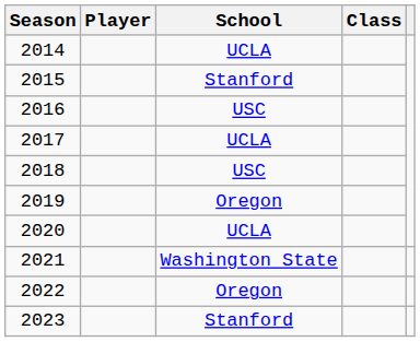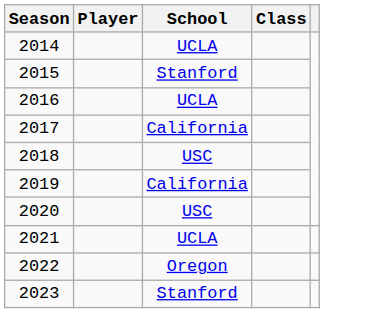 <table class="wikitable sortable" style="text-align: center;">
 <tr>
 <th>Season</th>
 <th>Player</th>
 <th>School</th>
 <th>Class</th>
 <th class="unsortable"></th>
 </tr>
 <tr>
 <td>2014</td>
 <td></td>
 <td><a href='#'>UCLA</a></td>
 <td></td>
 <td rowspan=7></td>
 </tr>
 <tr>
 <td>2015</td>
 <td></td>
 <td><a href='#'>Stanford</a></td>
 <td></td>
 </tr>
 <tr>
 <td>2016</td>
 <td></td>
-<td><a href='#'>USC</a></td>
+<td><a href='#'>UCLA</a></td>
 <td></td>
 </tr>
 <tr>
 <td>2017</td>
 <td></td>
-<td><a href='#'>UCLA</a></td>
+<td><a href='#'>California</a></td>
 <td></td>
 </tr>
 <tr>
 <td>2018</td>
 <td></td>
 <td><a href='#'>USC</a></td>
 <td></td>
 </tr>
 <tr>
 <td>2019</td>
 <td></td>
-<td><a href='#'>Oregon</a></td>
+<td><a href='#'>California</a></td>
 <td></td>
 </tr>
 <tr>
 <td>2020</td>
 <td></td>
-<td><a href='#'>UCLA</a></td>
+<td><a href='#'>USC</a></td>
 <td></td>
 </tr>
 <tr>
 <td>2021</td>
 <td></td>
-<td><a href='#'>Washington State</a></td>
+<td><a href='#'>UCLA</a></td>
 <td></td>
 <td></td>
 </tr>
 <tr>
 <td>2022</td>
 <td></td>
 <td><a href='#'>Oregon</a></td>
 <td></td>
 <td></td>
 </tr>
 <tr>
 <td>2023</td>
 <td></td>
 <td><a href='#'>Stanford</a></td>
 <td></td>
 <td></td>
 </tr>
 </table>
